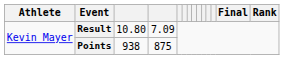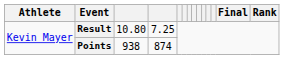 <table class=wikitable style=font-size:90%>
 <tr>
 <th>Athlete</th>
 <th>Event</th>
 <th></th>
 <th></th>
 <th></th>
 <th></th>
 <th></th>
 <th></th>
 <th></th>
 <th></th>
 <th></th>
 <th></th>
 <th>Final</th>
 <th>Rank</th>
 </tr>
 <tr align=center>
 <td rowspan=2 align=left><a href='#'>Kevin Mayer</a></td>
 <th style=font-size:95%>Result</th>
 <td>10.80</td>
-<td>7.09</td>
+<td>7.25</td>
 <td colspan=10 rowspan=2></td>
 </tr>
 <tr align=center>
 <th style=font-size:95%>Points</th>
 <td>938</td>
-<td>875</td>
+<td>874</td>
 </tr>
 </table>
